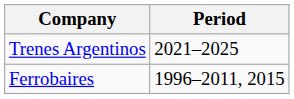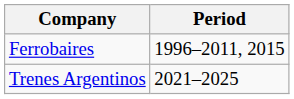 <table class= "wikitable sortable">
 <tr>
 <th>Company</th>
 <th>Period</th>
 </tr>
 <tr>
+<td><a href='#'>Ferrobaires</a></td>
+<td>1996–2011, 2015</td>
+</tr>
+<tr>
 <td><a href='#'>Trenes Argentinos</a></td>
 <td>2021–2025</td>
 </tr>
-<tr>
-<td><a href='#'>Ferrobaires</a></td>
-<td>1996–2011, 2015</td>
-</tr>
 </table>
